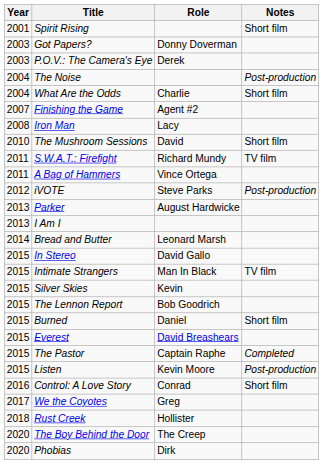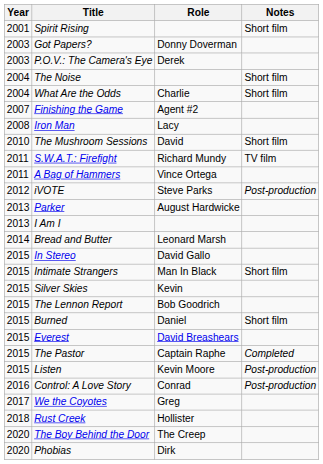 <table class="wikitable sortable">
 <tr>
 <th>Year</th>
 <th>Title</th>
 <th>Role</th>
 <th>Notes</th>
 </tr>
 <tr>
 <td>2001</td>
 <td><em>Spirit Rising</em></td>
 <td></td>
 <td>Short film</td>
 </tr>
 <tr>
 <td>2003</td>
 <td><em>Got Papers?</em></td>
 <td>Donny Doverman</td>
 <td></td>
 </tr>
 <tr>
 <td>2003</td>
 <td><em>P.O.V.: The Camera's Eye</em></td>
 <td>Derek</td>
 <td></td>
 </tr>
 <tr>
 <td>2004</td>
 <td><em>The Noise</em></td>
 <td></td>
-<td><em>Post-production</em></td>
+<td>Short film</td>
 </tr>
 <tr>
 <td>2004</td>
 <td><em>What Are the Odds</em></td>
 <td>Charlie</td>
 <td>Short film</td>
 </tr>
 <tr>
 <td>2007</td>
 <td><em><a href='#'>Finishing the Game</a></em></td>
 <td>Agent #2</td>
 <td></td>
 </tr>
 <tr>
 <td>2008</td>
 <td><em><a href='#'>Iron Man</a></em></td>
 <td>Lacy</td>
 <td></td>
 </tr>
 <tr>
 <td>2010</td>
 <td><em>The Mushroom Sessions</em></td>
 <td>David</td>
 <td>Short film</td>
 </tr>
 <tr>
 <td>2011</td>
 <td><em><a href='#'>S.W.A.T.: Firefight</a></em></td>
 <td>Richard Mundy</td>
 <td>TV film</td>
 </tr>
 <tr>
 <td>2011</td>
 <td><em><a href='#'>A Bag of Hammers</a></em></td>
 <td>Vince Ortega</td>
 <td></td>
 </tr>
 <tr>
 <td>2012</td>
 <td><em>iVOTE</em></td>
 <td>Steve Parks</td>
 <td><em>Post-production</em></td>
 </tr>
 <tr>
 <td>2013</td>
 <td><em><a href='#'>Parker</a></em></td>
 <td>August Hardwicke</td>
 <td></td>
 </tr>
 <tr>
 <td>2013</td>
 <td><em>I Am I</em></td>
 <td></td>
 <td></td>
 </tr>
 <tr>
 <td>2014</td>
 <td><em>Bread and Butter</em></td>
 <td>Leonard Marsh</td>
 <td></td>
 </tr>
 <tr>
 <td>2015</td>
 <td><em><a href='#'>In Stereo</a></em></td>
 <td>David Gallo</td>
 <td></td>
 </tr>
 <tr>
 <td>2015</td>
 <td><em>Intimate Strangers</em></td>
 <td>Man In Black</td>
-<td>TV film</td>
+<td>Short film</td>
 </tr>
 <tr>
 <td>2015</td>
 <td><em>Silver Skies</em></td>
 <td>Kevin</td>
 <td></td>
 </tr>
 <tr>
 <td>2015</td>
 <td><em>The Lennon Report</em></td>
 <td>Bob Goodrich</td>
 <td></td>
 </tr>
 <tr>
 <td>2015</td>
 <td><em>Burned</em></td>
 <td>Daniel</td>
 <td>Short film</td>
 </tr>
 <tr>
 <td>2015</td>
 <td><em><a href='#'>Everest</a></em></td>
 <td><a href='#'>David Breashears</a></td>
 <td></td>
 </tr>
 <tr>
 <td>2015</td>
 <td><em>The Pastor</em></td>
 <td>Captain Raphe</td>
 <td><em>Completed</em></td>
 </tr>
 <tr>
 <td>2015</td>
 <td><em>Listen</em></td>
 <td>Kevin Moore</td>
 <td><em>Post-production</em></td>
 </tr>
 <tr>
 <td>2016</td>
 <td><em>Control: A Love Story</em></td>
 <td>Conrad</td>
-<td>Short film</td>
+<td><em>Post-production</em></td>
 </tr>
 <tr>
 <td>2017</td>
 <td><em><a href='#'>We the Coyotes</a></em></td>
 <td>Greg</td>
 <td></td>
 </tr>
 <tr>
 <td>2018</td>
 <td><em><a href='#'>Rust Creek</a></em></td>
 <td>Hollister</td>
 <td></td>
 </tr>
 <tr>
 <td>2020</td>
 <td><em><a href='#'>The Boy Behind the Door</a></em></td>
 <td>The Creep</td>
 <td></td>
 </tr>
 <tr>
 <td>2020</td>
 <td><em>Phobias</em></td>
 <td>Dirk</td>
 <td></td>
 </tr>
 </table>
